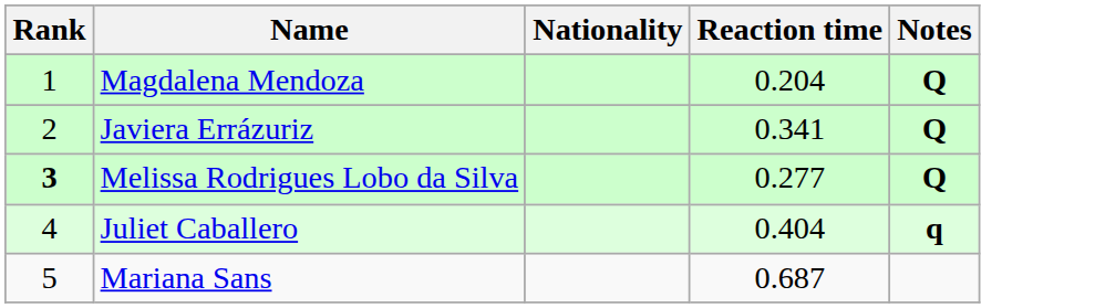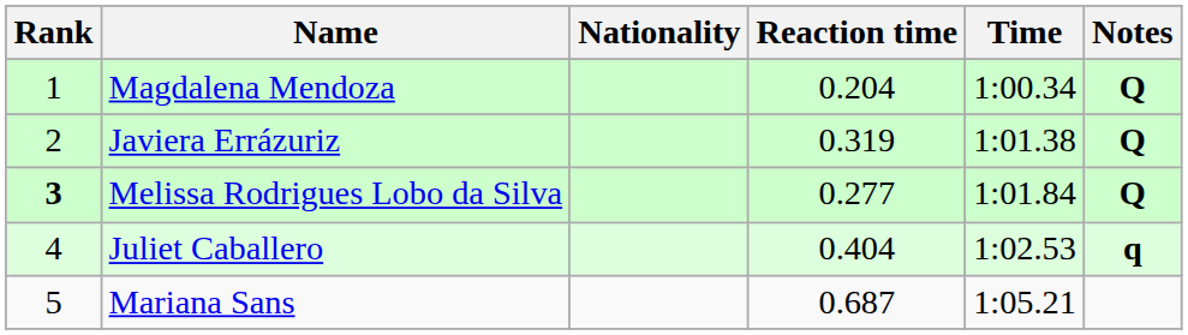 <table class="wikitable sortable" style="text-align:center">
 <tr>
 <th>Rank</th>
 <th>Name</th>
 <th>Nationality</th>
 <th>Reaction time</th>
+<th>Time</th>
 <th>Notes</th>
 </tr>
 <tr bgcolor=ccffcc>
 <td align=center>1</td>
 <td align=left><a href='#'>Magdalena Mendoza</a></td>
 <td align=left></td>
 <td>0.204</td>
+<td>1:00.34</td>
 <td><strong>Q</strong></td>
 </tr>
 <tr bgcolor=ccffcc>
 <td align=center>2</td>
 <td align=left><a href='#'>Javiera Errázuriz</a></td>
 <td align=left></td>
-<td>0.341</td>
+<td>0.319</td>
+<td>1:01.38</td>
 <td><strong>Q</strong></td>
 </tr>
 <tr bgcolor=ccffcc>
 <td align=center><strong>3</strong></td>
 <td align=left><a href='#'>Melissa Rodrigues Lobo da Silva</a></td>
 <td align=left></td>
 <td>0.277</td>
+<td>1:01.84</td>
 <td><strong>Q</strong></td>
 </tr>
 <tr bgcolor=ddffdd>
 <td align=center>4</td>
 <td align=left><a href='#'>Juliet Caballero</a></td>
 <td align=left></td>
 <td>0.404</td>
+<td>1:02.53</td>
 <td><strong>q</strong></td>
 </tr>
 <tr>
 <td align=center>5</td>
 <td align=left><a href='#'>Mariana Sans</a></td>
 <td align=left></td>
 <td>0.687</td>
+<td>1:05.21</td>
 <td></td>
 </tr>
 </table>
